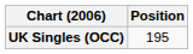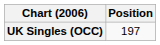 <table class="wikitable plainrowheaders" style="text-align:center">
 <tr>
 <th scope="col">Chart (2006)</th>
 <th scope="col">Position</th>
 </tr>
 <tr>
 <th scope="row">UK Singles (OCC)</th>
-<td>195</td>
+<td>197</td>
 </tr>
 </table>
